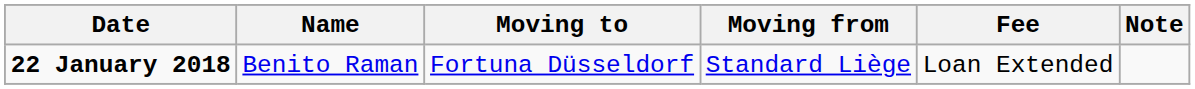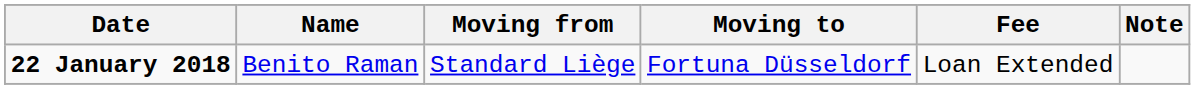 <table class="wikitable sortable">
 <tr>
 <th>Date</th>
 <th>Name</th>
+<th>Moving from</th>
 <th>Moving to</th>
-<th>Moving from</th>
 <th>Fee</th>
 <th>Note</th>
 </tr>
 <tr>
 <td><strong>22 January 2018</strong></td>
 <td> <a href='#'>Benito Raman</a></td>
+<td> <a href='#'>Standard Liège</a></td>
 <td> <a href='#'>Fortuna Düsseldorf</a></td>
-<td> <a href='#'>Standard Liège</a></td>
 <td>Loan Extended </td>
 <td align=center></td>
 </tr>
 </table>
